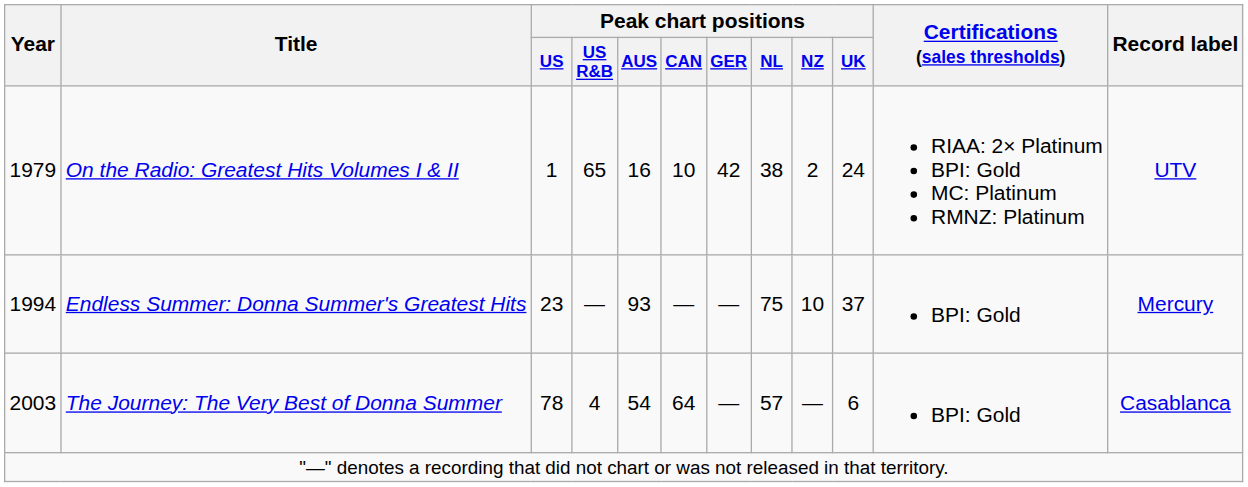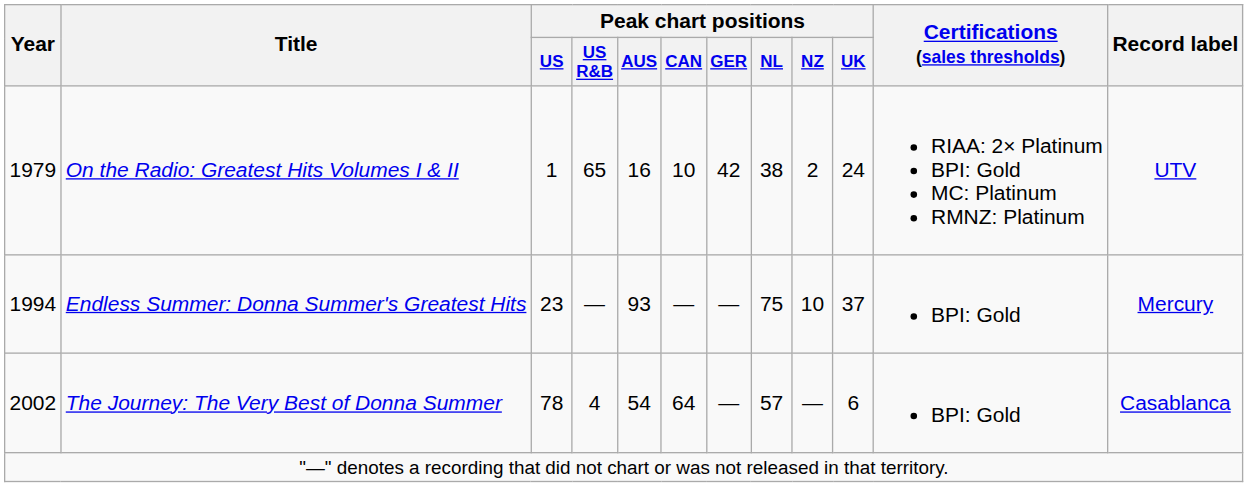 <table class="wikitable" style=text-align:center;>
 <tr>
 <th rowspan="2">Year</th>
 <th rowspan="2">Title</th>
 <th colspan="8">Peak chart positions</th>
 <th rowspan="2"><a href='#'>Certifications</a><br><small>(<a href='#'>sales thresholds</a>)</small></th>
 <th rowspan="2">Record label</th>
 </tr>
 <tr style="font-size:small;">
 <th width="25"><a href='#'>US</a> <br></th>
 <th width="25"><a href='#'>US R&B</a> <br></th>
 <th width="25"><a href='#'>AUS</a><br></th>
 <th width="25"><a href='#'>CAN</a><br></th>
 <th width="25"><a href='#'>GER</a><br></th>
 <th width="25"><a href='#'>NL</a><br></th>
 <th width="25"><a href='#'>NZ</a> <br></th>
 <th width="25"><a href='#'>UK</a> <br></th>
 </tr>
 <tr>
 <td>1979</td>
 <td align=left><em><a href='#'>On the Radio: Greatest Hits Volumes I & II</a></em> </td>
 <td>1</td>
 <td>65</td>
 <td>16</td>
 <td>10</td>
 <td>42</td>
 <td>38</td>
 <td>2</td>
 <td>24</td>
 <td align=left><br><ul><li>RIAA: 2× Platinum</li><li>BPI: Gold</li><li>MC: Platinum</li><li>RMNZ: Platinum</li></ul></td>
 <td><a href='#'>UTV</a></td>
 </tr>
 <tr>
 <td>1994</td>
 <td align=left><em><a href='#'>Endless Summer: Donna Summer's Greatest Hits</a></em></td>
 <td>23</td>
 <td>—</td>
 <td>93</td>
 <td>—</td>
 <td>—</td>
 <td>75</td>
 <td>10</td>
 <td>37</td>
 <td align=left><br><ul><li>BPI: Gold</li></ul></td>
 <td><a href='#'>Mercury</a></td>
 </tr>
 <tr>
-<td>2003</td>
+<td>2002</td>
 <td align=left><em><a href='#'>The Journey: The Very Best of Donna Summer</a></em></td>
 <td>78</td>
 <td>4</td>
 <td>54</td>
 <td>64</td>
 <td>—</td>
 <td>57</td>
 <td>—</td>
 <td>6</td>
 <td align=left><br><ul><li>BPI: Gold</li></ul></td>
 <td><a href='#'>Casablanca</a> </td>
 </tr>
 <tr>
 <td colspan="15" style="font-size:90%">"—" denotes a recording that did not chart or was not released in that territory.</td>
 </tr>
 </table>
